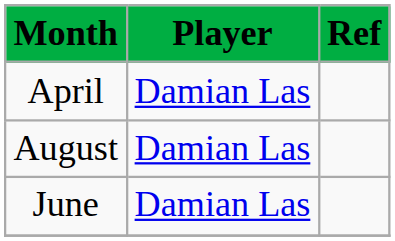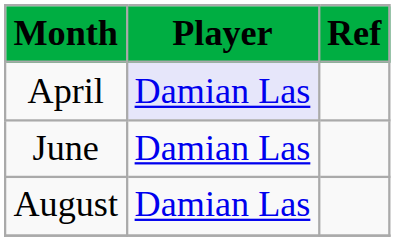 <table class=wikitable>
 <tr>
 <th style="background-color:#00AE42; color:#000000">Month</th>
 <th style="background-color:#00AE42; color:#000000">Player</th>
 <th style="background-color:#00AE42; color:#000000">Ref</th>
 </tr>
 <tr>
 <td align=center>April</td>
+<td style="background: lavender;"> <a href='#'>Damian Las</a></td>
+<td rowspan="1"></td>
+</tr>
+<tr>
+<td align=center>June</td>
 <td> <a href='#'>Damian Las</a></td>
 <td rowspan="1"></td>
 </tr>
 <tr>
 <td align=center>August</td>
 <td> <a href='#'>Damian Las</a></td>
 <td rowspan="1"></td>
 </tr>
 <tr>
-<td align=center>June</td>
-<td> <a href='#'>Damian Las</a></td>
-<td rowspan="1"></td>
-</tr>
-<tr>
 </tr>
 </table>
